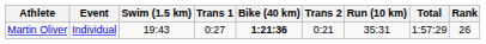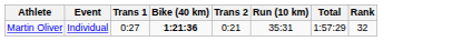 <table class="wikitable" style="font-size:90%">
 <tr>
 <th>Athlete</th>
 <th>Event</th>
-<th>Swim (1.5 km)</th>
 <th>Trans 1</th>
 <th>Bike (40 km)</th>
 <th>Trans 2</th>
 <th>Run (10 km)</th>
 <th>Total</th>
 <th>Rank</th>
 </tr>
 <tr align=center>
 <td align=left><a href='#'>Martin Oliver</a></td>
 <td align=left><a href='#'>Individual</a></td>
-<td>19:43</td>
 <td>0:27</td>
 <td><strong>1:21:36</strong></td>
 <td>0:21</td>
 <td>35:31</td>
 <td>1:57:29</td>
-<td>26</td>
+<td>32</td>
 </tr>
 </table>
